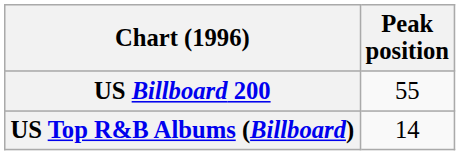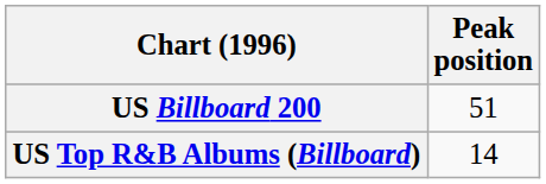 <table class="wikitable sortable plainrowheaders" style="text-align:center">
 <tr>
 <th scope="col">Chart (1996)</th>
 <th scope="col">Peak<br> position</th>
 </tr>
 <tr>
 <th scope="row">US <a href='#'><em>Billboard</em> 200</a></th>
-<td>55</td>
+<td>51</td>
 </tr>
 <tr>
 <th scope="row">US <a href='#'>Top R&B Albums</a> (<em><a href='#'>Billboard</a></em>)</th>
 <td>14</td>
 </tr>
 </table>
